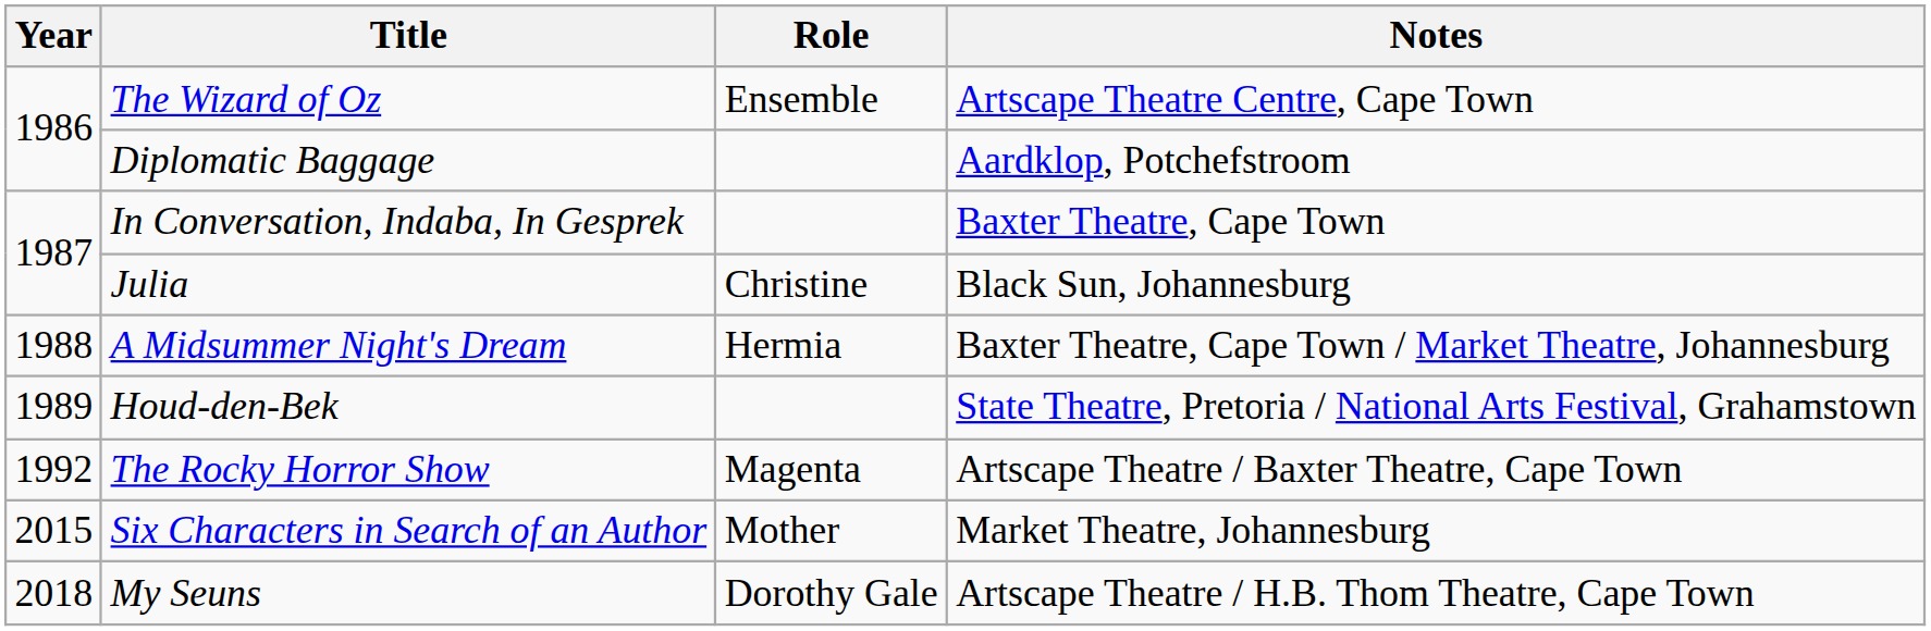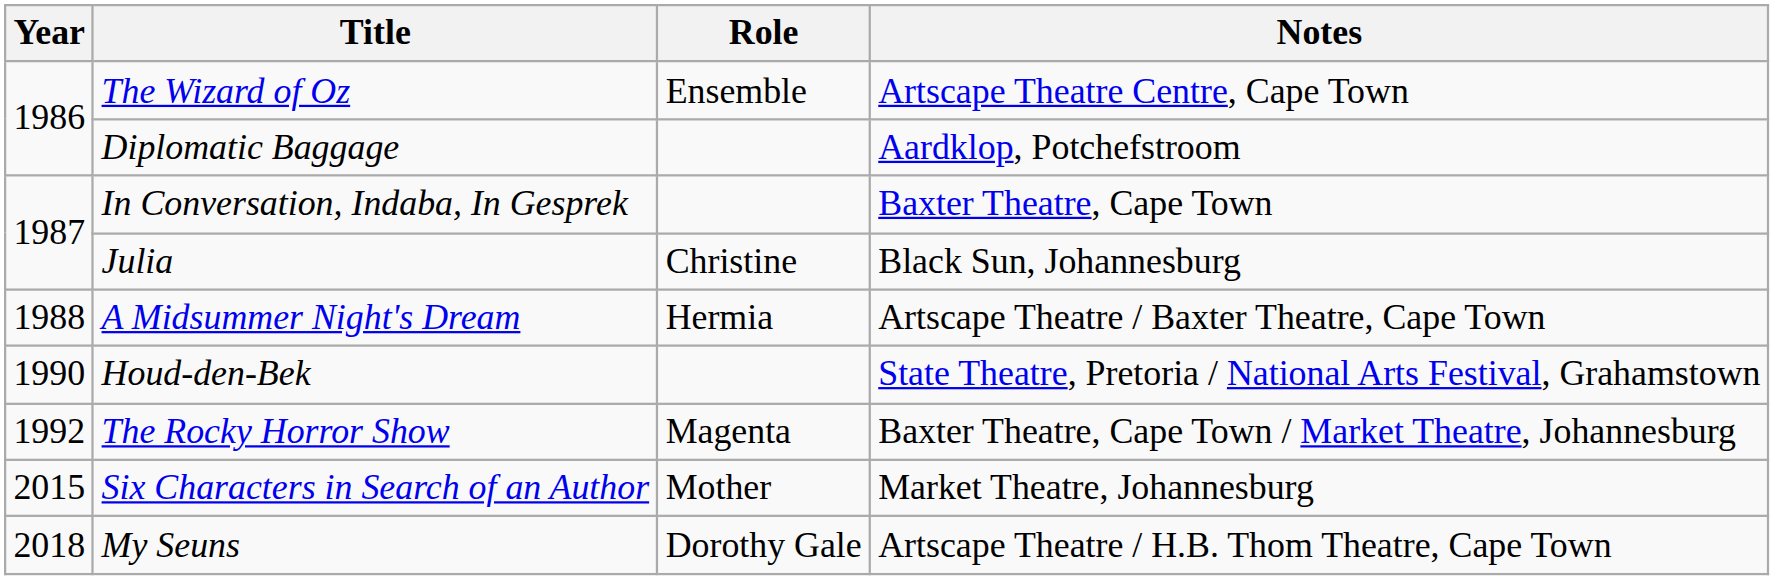 <table class="wikitable unsortable">
 <tr>
 <th>Year</th>
 <th>Title</th>
 <th>Role</th>
 <th>Notes</th>
 </tr>
 <tr>
 <td rowspan="2">1986</td>
 <td><em><a href='#'>The Wizard of Oz</a></em></td>
 <td>Ensemble</td>
 <td><a href='#'>Artscape Theatre Centre</a>, Cape Town</td>
 </tr>
 <tr>
 <td><em>Diplomatic Baggage</em></td>
 <td></td>
 <td><a href='#'>Aardklop</a>, Potchefstroom</td>
 </tr>
 <tr>
 <td rowspan="2">1987</td>
 <td><em>In Conversation, Indaba, In Gesprek</em></td>
 <td></td>
 <td><a href='#'>Baxter Theatre</a>, Cape Town</td>
 </tr>
 <tr>
 <td><em>Julia</em></td>
 <td>Christine</td>
 <td>Black Sun, Johannesburg</td>
 </tr>
 <tr>
 <td>1988</td>
 <td><em><a href='#'>A Midsummer Night's Dream</a></em></td>
 <td>Hermia</td>
-<td>Baxter Theatre, Cape Town / <a href='#'>Market Theatre</a>, Johannesburg</td>
+<td>Artscape Theatre / Baxter Theatre, Cape Town</td>
 </tr>
 <tr>
-<td>1989</td>
+<td>1990</td>
 <td><em>Houd-den-Bek</em></td>
 <td></td>
 <td><a href='#'>State Theatre</a>, Pretoria / <a href='#'>National Arts Festival</a>, Grahamstown</td>
 </tr>
 <tr>
 <td>1992</td>
 <td><em><a href='#'>The Rocky Horror Show</a></em></td>
 <td>Magenta</td>
-<td>Artscape Theatre / Baxter Theatre, Cape Town</td>
+<td>Baxter Theatre, Cape Town / <a href='#'>Market Theatre</a>, Johannesburg</td>
 </tr>
 <tr>
 <td>2015</td>
 <td><em><a href='#'>Six Characters in Search of an Author</a></em></td>
 <td>Mother</td>
 <td>Market Theatre, Johannesburg</td>
 </tr>
 <tr>
 <td>2018</td>
 <td><em>My Seuns</em></td>
 <td>Dorothy Gale</td>
 <td>Artscape Theatre / H.B. Thom Theatre, Cape Town</td>
 </tr>
 </table>
